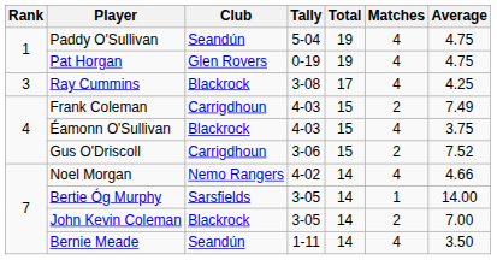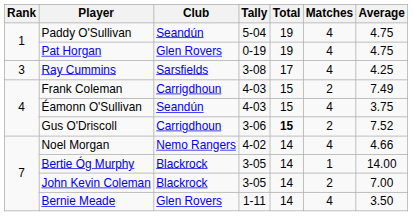 <table class="wikitable">
 <tr>
 <th>Rank</th>
 <th>Player</th>
 <th>Club</th>
 <th>Tally</th>
 <th>Total</th>
 <th>Matches</th>
 <th>Average</th>
 </tr>
 <tr>
 <td rowspan=2 align=center>1</td>
 <td>Paddy O'Sullivan</td>
 <td><a href='#'>Seandún</a></td>
 <td align=center>5-04</td>
 <td align=center>19</td>
 <td align=center>4</td>
 <td align=center>4.75</td>
 </tr>
 <tr>
 <td><a href='#'>Pat Horgan</a></td>
 <td><a href='#'>Glen Rovers</a></td>
 <td align=center>0-19</td>
 <td align=center>19</td>
 <td align=center>4</td>
 <td align=center>4.75</td>
 </tr>
 <tr>
 <td rowspan=1 align=center>3</td>
 <td><a href='#'>Ray Cummins</a></td>
-<td><a href='#'>Blackrock</a></td>
+<td><a href='#'>Sarsfields</a></td>
 <td align=center>3-08</td>
 <td align=center>17</td>
 <td align=center>4</td>
 <td align=center>4.25</td>
 </tr>
 <tr>
 <td rowspan=3 align=center>4</td>
 <td>Frank Coleman</td>
 <td><a href='#'>Carrigdhoun</a></td>
 <td align=center>4-03</td>
 <td align=center>15</td>
 <td align=center>2</td>
 <td align=center>7.49</td>
 </tr>
 <tr>
 <td>Éamonn O'Sullivan</td>
-<td><a href='#'>Blackrock</a></td>
+<td><a href='#'>Seandún</a></td>
 <td align=center>4-03</td>
 <td align=center>15</td>
 <td align=center>4</td>
 <td align=center>3.75</td>
 </tr>
 <tr>
 <td>Gus O'Driscoll</td>
 <td><a href='#'>Carrigdhoun</a></td>
 <td align=center>3-06</td>
-<td align=center>15</td>
+<td align=center><strong>15</strong></td>
 <td align=center>2</td>
 <td align=center>7.52</td>
 </tr>
 <tr>
 <td rowspan=4 align=center>7</td>
 <td>Noel Morgan</td>
 <td><a href='#'>Nemo Rangers</a></td>
 <td align=center>4-02</td>
 <td align=center>14</td>
 <td align=center>4</td>
 <td align=center>4.66</td>
 </tr>
 <tr>
 <td><a href='#'>Bertie Óg Murphy</a></td>
-<td><a href='#'>Sarsfields</a></td>
+<td><a href='#'>Blackrock</a></td>
 <td align=center>3-05</td>
 <td align=center>14</td>
 <td align=center>1</td>
 <td align=center>14.00</td>
 </tr>
 <tr>
 <td><a href='#'>John Kevin Coleman</a></td>
 <td><a href='#'>Blackrock</a></td>
 <td align=center>3-05</td>
 <td align=center>14</td>
 <td align=center>2</td>
 <td align=center>7.00</td>
 </tr>
 <tr>
 <td><a href='#'>Bernie Meade</a></td>
-<td><a href='#'>Seandún</a></td>
+<td><a href='#'>Glen Rovers</a></td>
 <td align=center>1-11</td>
 <td align=center>14</td>
 <td align=center>4</td>
 <td align=center>3.50</td>
 </tr>
 </table>
